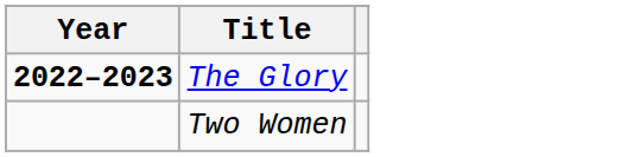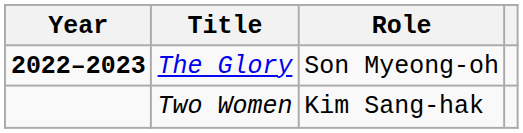 <table class="wikitable plainrowheaders">
 <tr>
 <th scope="col">Year</th>
 <th scope="col">Title</th>
+<th scope="col">Role</th>
 <th scope="col"></th>
 </tr>
 <tr>
 <td><strong>2022–2023</strong></td>
 <td><em><a href='#'>The Glory</a></em></td>
+<td>Son Myeong-oh</td>
 <td></td>
 </tr>
 <tr>
 <td></td>
 <td><em>Two Women</em></td>
+<td>Kim Sang-hak</td>
 <td></td>
 </tr>
 </table>
